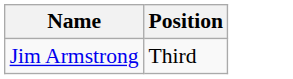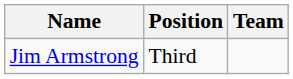 <table class="wikitable">
 <tr>
 <th><strong>Name</strong></th>
 <th><strong>Position</strong></th>
+<th><strong>Team</strong></th>
 </tr>
 <tr>
 <td><a href='#'>Jim Armstrong</a></td>
 <td>Third</td>
+<td></td>
 </tr>
 </table>
